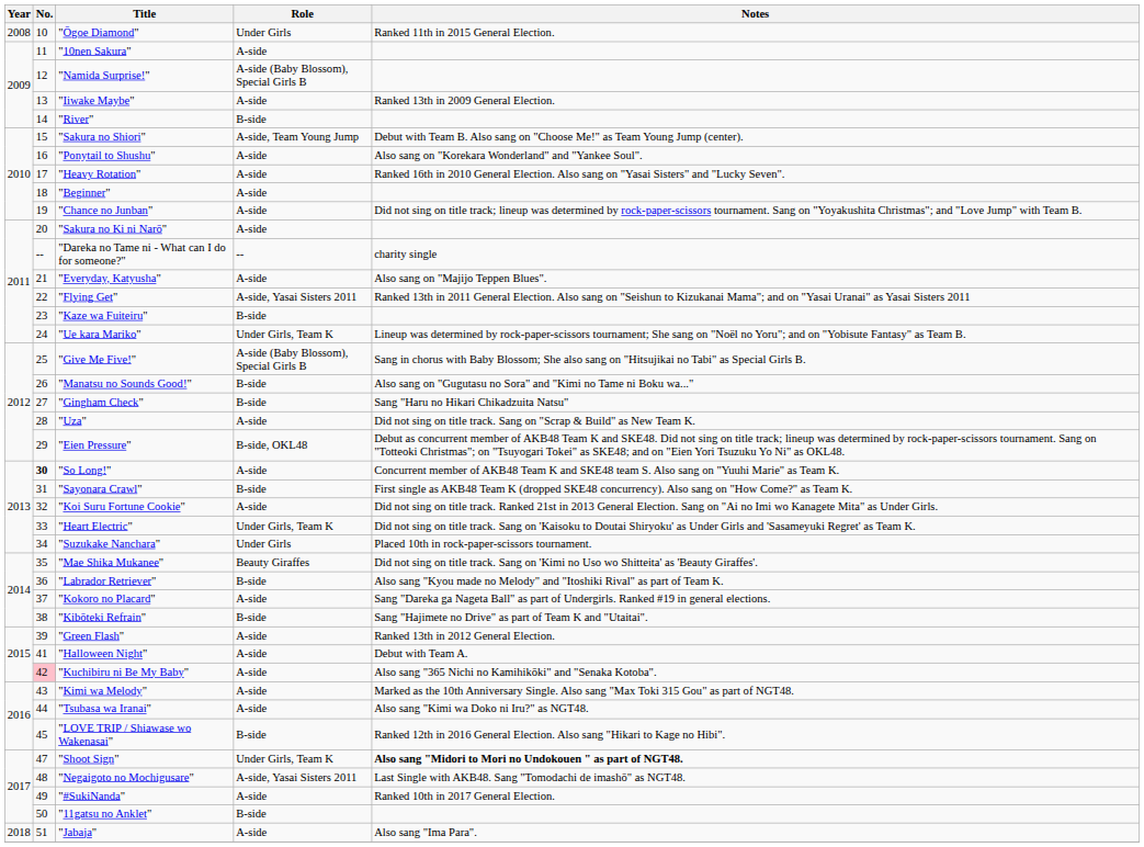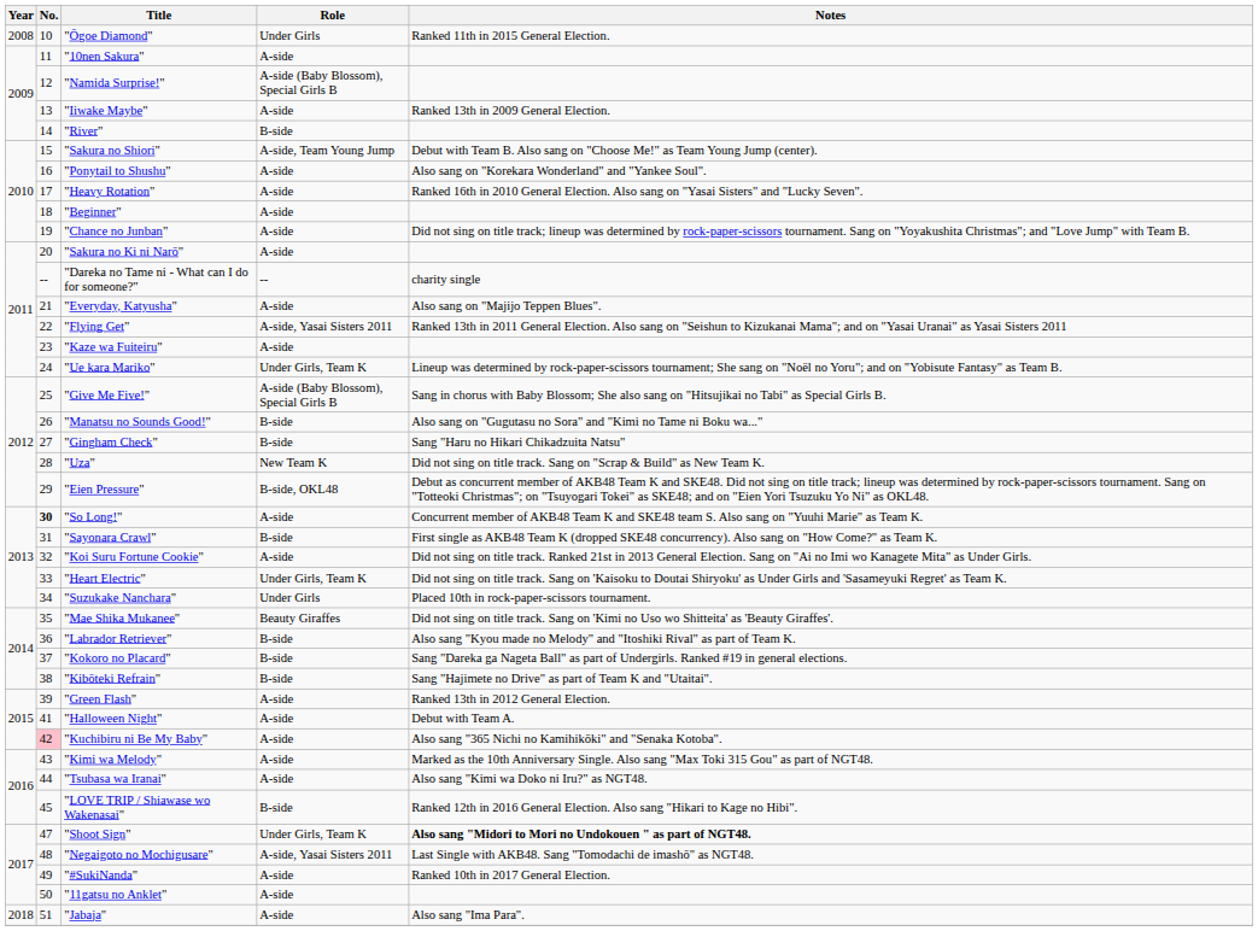 <table class="wikitable sortable">
 <tr>
 <th>Year</th>
 <th data-sort-type="number">No. </th>
 <th>Title </th>
 <th>Role </th>
 <th class="unsortable">Notes </th>
 </tr>
 <tr>
 <td>2008</td>
 <td>10</td>
 <td>"<a href='#'>Ōgoe Diamond</a>"</td>
 <td>Under Girls</td>
 <td>Ranked 11th in 2015 General Election.</td>
 </tr>
 <tr>
 <td rowspan="4">2009</td>
 <td>11</td>
 <td>"<a href='#'>10nen Sakura</a>"</td>
 <td>A-side</td>
 <td></td>
 </tr>
 <tr>
 <td>12</td>
 <td>"<a href='#'>Namida Surprise!</a>"</td>
 <td>A-side (Baby Blossom), Special Girls B</td>
 <td></td>
 </tr>
 <tr>
 <td>13</td>
 <td>"<a href='#'>Iiwake Maybe</a>"</td>
 <td>A-side</td>
 <td>Ranked 13th in 2009 General Election.</td>
 </tr>
 <tr>
 <td>14</td>
 <td>"<a href='#'>River</a>"</td>
 <td>B-side</td>
 <td></td>
 </tr>
 <tr>
 <td rowspan="5">2010</td>
 <td>15</td>
 <td>"<a href='#'>Sakura no Shiori</a>"</td>
 <td>A-side, Team Young Jump</td>
 <td>Debut with Team B. Also sang on "Choose Me!" as Team Young Jump (center).</td>
 </tr>
 <tr>
 <td>16</td>
 <td>"<a href='#'>Ponytail to Shushu</a>"</td>
 <td>A-side</td>
 <td>Also sang on "Korekara Wonderland" and "Yankee Soul".</td>
 </tr>
 <tr>
 <td>17</td>
 <td>"<a href='#'>Heavy Rotation</a>"</td>
 <td>A-side</td>
 <td>Ranked 16th in 2010 General Election. Also sang on  "Yasai Sisters" and "Lucky Seven".</td>
 </tr>
 <tr>
 <td>18</td>
 <td>"<a href='#'>Beginner</a>"</td>
 <td>A-side</td>
 <td></td>
 </tr>
 <tr>
 <td>19</td>
 <td>"<a href='#'>Chance no Junban</a>"</td>
 <td>A-side</td>
 <td>Did not sing on title track; lineup was determined by <a href='#'>rock-paper-scissors</a> tournament. Sang on "Yoyakushita Christmas"; and "Love Jump" with Team B.</td>
 </tr>
 <tr>
 <td rowspan="6">2011</td>
 <td>20</td>
 <td>"<a href='#'>Sakura no Ki ni Narō</a>"</td>
 <td>A-side</td>
 <td></td>
 </tr>
 <tr>
 <td>--</td>
 <td>"Dareka no Tame ni - What can I do for someone?"</td>
 <td>--</td>
 <td>charity single</td>
 </tr>
 <tr>
 <td>21</td>
 <td>"<a href='#'>Everyday, Katyusha</a>"</td>
 <td>A-side</td>
 <td>Also sang on "Majijo Teppen Blues".</td>
 </tr>
 <tr>
 <td>22</td>
 <td>"<a href='#'>Flying Get</a>"</td>
 <td>A-side, Yasai Sisters 2011</td>
 <td>Ranked 13th in 2011 General Election. Also sang on "Seishun to Kizukanai Mama"; and on "Yasai Uranai" as Yasai Sisters 2011</td>
 </tr>
 <tr>
 <td>23</td>
 <td>"<a href='#'>Kaze wa Fuiteiru</a>"</td>
-<td>B-side</td>
+<td>A-side</td>
 <td></td>
 </tr>
 <tr>
 <td>24</td>
 <td>"<a href='#'>Ue kara Mariko</a>"</td>
 <td>Under Girls, Team K</td>
 <td>Lineup was determined by rock-paper-scissors tournament; She sang on "Noël no Yoru"; and on "Yobisute Fantasy" as Team B.</td>
 </tr>
 <tr>
 <td rowspan="5">2012</td>
 <td>25</td>
 <td>"<a href='#'>Give Me Five!</a>"</td>
 <td>A-side (Baby Blossom), Special Girls B</td>
 <td>Sang in chorus with Baby Blossom; She also sang on "Hitsujikai no Tabi" as Special Girls B.</td>
 </tr>
 <tr>
 <td>26</td>
 <td>"<a href='#'>Manatsu no Sounds Good!</a>"</td>
 <td>B-side</td>
 <td>Also sang on "Gugutasu no Sora" and "Kimi no Tame ni Boku wa..."</td>
 </tr>
 <tr>
 <td>27</td>
 <td>"<a href='#'>Gingham Check</a>"</td>
 <td>B-side</td>
 <td>Sang "Haru no Hikari Chikadzuita Natsu"</td>
 </tr>
 <tr>
 <td>28</td>
 <td>"<a href='#'>Uza</a>"</td>
-<td>A-side</td>
+<td>New Team K</td>
 <td>Did not sing on title track. Sang on "Scrap & Build" as New Team K.</td>
 </tr>
 <tr>
 <td>29</td>
 <td>"<a href='#'>Eien Pressure</a>"</td>
 <td>B-side, OKL48</td>
 <td>Debut as concurrent member of AKB48 Team K and SKE48. Did not sing on title track; lineup was determined by rock-paper-scissors tournament. Sang on "Totteoki Christmas"; on "Tsuyogari Tokei" as SKE48; and on "Eien Yori Tsuzuku Yo Ni" as OKL48.</td>
 </tr>
 <tr>
 <td rowspan="5">2013</td>
 <td><strong>30</strong></td>
 <td>"<a href='#'>So Long!</a>"</td>
 <td>A-side</td>
 <td>Concurrent member of AKB48 Team K and SKE48 team S. Also sang on "Yuuhi Marie" as Team K.</td>
 </tr>
 <tr>
 <td>31</td>
 <td>"<a href='#'>Sayonara Crawl</a>"</td>
 <td>B-side</td>
 <td>First single as AKB48 Team K (dropped SKE48 concurrency). Also sang on "How Come?" as Team K.</td>
 </tr>
 <tr>
 <td>32</td>
 <td>"<a href='#'>Koi Suru Fortune Cookie</a>"</td>
 <td>A-side</td>
 <td>Did not sing on title track. Ranked 21st in 2013 General Election.  Sang on "Ai no Imi wo Kanagete Mita" as Under Girls.</td>
 </tr>
 <tr>
 <td>33</td>
 <td>"<a href='#'>Heart Electric</a>"</td>
 <td>Under Girls, Team K</td>
 <td>Did not sing on title track. Sang on 'Kaisoku to Doutai Shiryoku' as Under Girls and 'Sasameyuki Regret' as Team K.</td>
 </tr>
 <tr>
 <td>34</td>
 <td>"<a href='#'>Suzukake Nanchara</a>"</td>
 <td>Under Girls</td>
 <td>Placed 10th in rock-paper-scissors tournament.</td>
 </tr>
 <tr>
 <td rowspan="4">2014</td>
 <td>35</td>
 <td>"<a href='#'>Mae Shika Mukanee</a>"</td>
 <td>Beauty Giraffes</td>
 <td>Did not sing on title track. Sang on 'Kimi no Uso wo Shitteita' as 'Beauty Giraffes'.</td>
 </tr>
 <tr>
 <td>36</td>
 <td>"<a href='#'>Labrador Retriever</a>"</td>
 <td>B-side</td>
 <td>Also sang "Kyou made no Melody" and "Itoshiki Rival" as part of Team K.</td>
 </tr>
 <tr>
 <td>37</td>
 <td>"<a href='#'>Kokoro no Placard</a>"</td>
-<td>A-side</td>
+<td>B-side</td>
 <td>Sang "Dareka ga Nageta Ball" as part of Undergirls. Ranked #19 in general elections.</td>
 </tr>
 <tr>
 <td>38</td>
 <td>"<a href='#'>Kibōteki Refrain</a>"</td>
 <td>B-side</td>
 <td>Sang "Hajimete no Drive" as part of Team K and "Utaitai".</td>
 </tr>
 <tr>
 <td rowspan="3">2015</td>
 <td>39</td>
 <td>"<a href='#'>Green Flash</a>"</td>
 <td>A-side</td>
 <td>Ranked 13th in 2012 General Election.</td>
 </tr>
 <tr>
 <td>41</td>
 <td>"<a href='#'>Halloween Night</a>"</td>
 <td>A-side</td>
 <td>Debut with Team A.</td>
 </tr>
 <tr>
 <td style="background: pink;">42</td>
 <td>"<a href='#'>Kuchibiru ni Be My Baby</a>"</td>
 <td>A-side</td>
 <td>Also sang "365 Nichi no Kamihikōki" and "Senaka Kotoba".</td>
 </tr>
 <tr>
 <td rowspan="3">2016</td>
 <td>43</td>
 <td>"<a href='#'>Kimi wa Melody</a>"</td>
 <td>A-side</td>
 <td>Marked as the 10th Anniversary Single. Also sang "Max Toki 315 Gou" as part of NGT48.</td>
 </tr>
 <tr>
 <td>44</td>
 <td>"<a href='#'>Tsubasa wa Iranai</a>"</td>
 <td>A-side</td>
 <td>Also sang "Kimi wa Doko ni Iru?" as NGT48.</td>
 </tr>
 <tr>
 <td>45</td>
 <td>"<a href='#'>LOVE TRIP / Shiawase wo Wakenasai</a>"</td>
 <td>B-side</td>
 <td>Ranked 12th in 2016 General Election. Also sang "Hikari to Kage no Hibi".</td>
 </tr>
 <tr>
 <td rowspan="4">2017</td>
 <td>47</td>
 <td>"<a href='#'>Shoot Sign</a>"</td>
 <td>Under Girls, Team K</td>
 <td><strong>Also sang "Midori to Mori no Undokouen " as part of NGT48.</strong></td>
 </tr>
 <tr>
 <td>48</td>
 <td>"<a href='#'>Negaigoto no Mochigusare</a>"</td>
 <td>A-side, Yasai Sisters 2011</td>
 <td>Last Single with AKB48. Sang "Tomodachi de imashō" as NGT48.</td>
 </tr>
 <tr>
 <td>49</td>
 <td>"<a href='#'>#SukiNanda</a>"</td>
 <td>A-side</td>
 <td>Ranked 10th in 2017 General Election.</td>
 </tr>
 <tr>
 <td>50</td>
 <td>"<a href='#'>11gatsu no Anklet</a>"</td>
-<td>B-side</td>
+<td>A-side</td>
 <td></td>
 </tr>
 <tr>
 <td rowspan="1">2018</td>
 <td>51</td>
 <td>"<a href='#'>Jabaja</a>"</td>
 <td>A-side</td>
 <td>Also sang "Ima Para".</td>
 </tr>
 <tr>
 </tr>
 </table>
